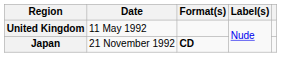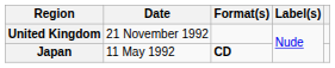 <table class="wikitable plainrowheaders">
 <tr>
 <th scope="col">Region</th>
 <th scope="col">Date</th>
 <th scope="col">Format(s)</th>
 <th scope="col">Label(s)</th>
 <th scope="col"></th>
 </tr>
 <tr>
 <th scope="row">United Kingdom</th>
-<td>11 May 1992</td>
+<td>21 November 1992</td>
 <td></td>
 <td rowspan="2"><a href='#'>Nude</a></td>
 <td></td>
 </tr>
 <tr>
 <th scope="row">Japan</th>
-<td>21 November 1992</td>
+<td>11 May 1992</td>
 <td><strong>CD</strong></td>
 <td></td>
 </tr>
 </table>
